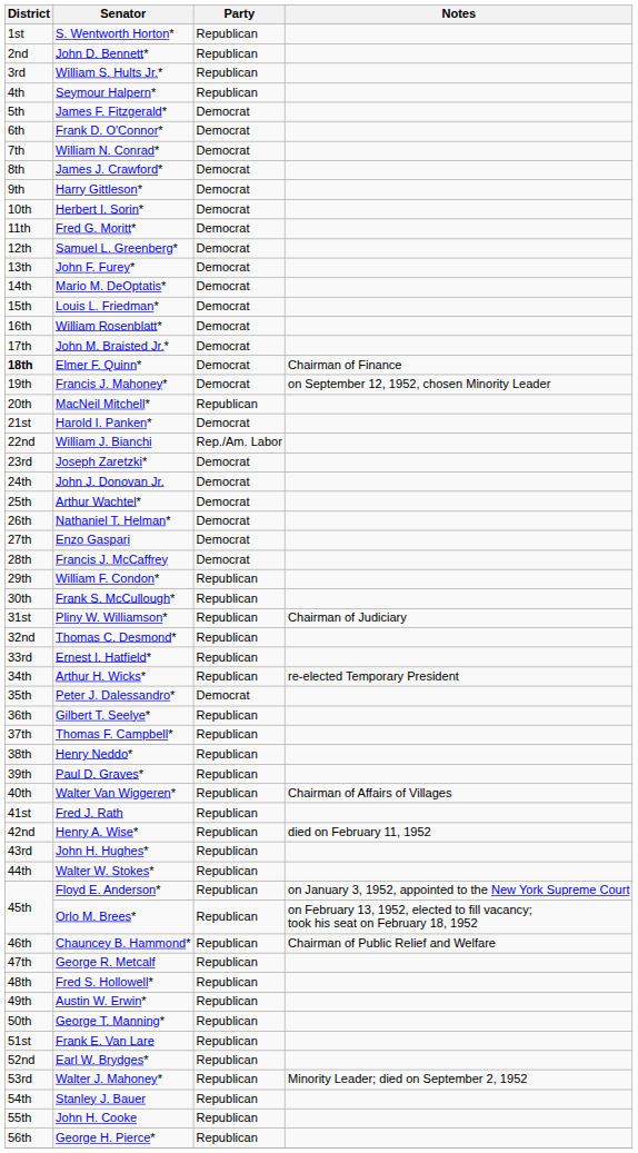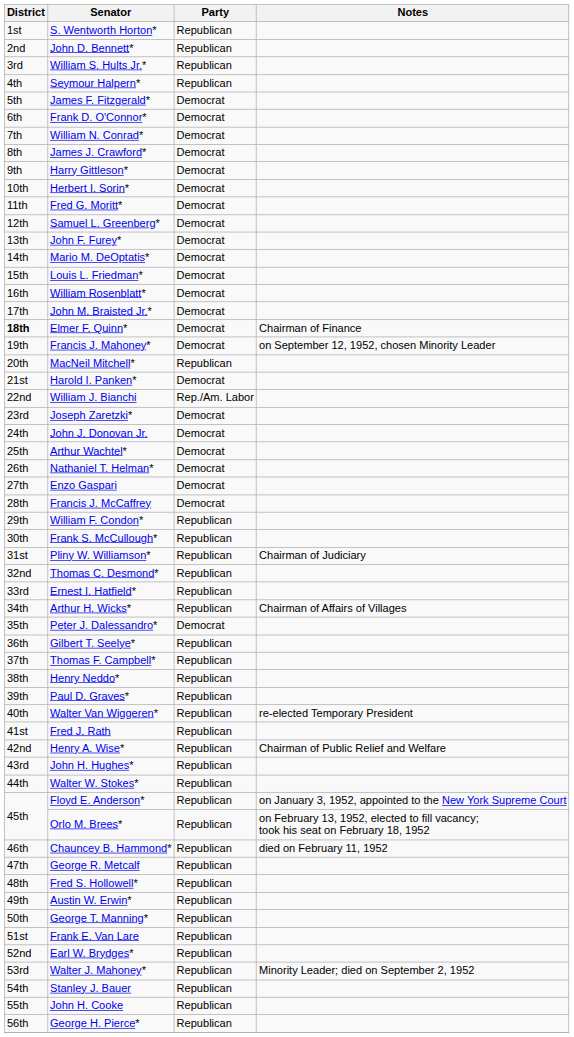 <table class=wikitable>
 <tr>
 <th>District</th>
 <th>Senator</th>
 <th>Party</th>
 <th>Notes</th>
 </tr>
 <tr>
 <td>1st</td>
 <td><a href='#'>S. Wentworth Horton</a>*</td>
 <td>Republican</td>
 <td></td>
 </tr>
 <tr>
 <td>2nd</td>
 <td><a href='#'>John D. Bennett</a>*</td>
 <td>Republican</td>
 <td></td>
 </tr>
 <tr>
 <td>3rd</td>
 <td><a href='#'>William S. Hults Jr.</a>*</td>
 <td>Republican</td>
 <td></td>
 </tr>
 <tr>
 <td>4th</td>
 <td><a href='#'>Seymour Halpern</a>*</td>
 <td>Republican</td>
 <td></td>
 </tr>
 <tr>
 <td>5th</td>
 <td><a href='#'>James F. Fitzgerald</a>*</td>
 <td>Democrat</td>
 <td></td>
 </tr>
 <tr>
 <td>6th</td>
 <td><a href='#'>Frank D. O'Connor</a>*</td>
 <td>Democrat</td>
 <td></td>
 </tr>
 <tr>
 <td>7th</td>
 <td><a href='#'>William N. Conrad</a>*</td>
 <td>Democrat</td>
 <td></td>
 </tr>
 <tr>
 <td>8th</td>
 <td><a href='#'>James J. Crawford</a>*</td>
 <td>Democrat</td>
 <td></td>
 </tr>
 <tr>
 <td>9th</td>
 <td><a href='#'>Harry Gittleson</a>*</td>
 <td>Democrat</td>
 <td></td>
 </tr>
 <tr>
 <td>10th</td>
 <td><a href='#'>Herbert I. Sorin</a>*</td>
 <td>Democrat</td>
 <td></td>
 </tr>
 <tr>
 <td>11th</td>
 <td><a href='#'>Fred G. Moritt</a>*</td>
 <td>Democrat</td>
 <td></td>
 </tr>
 <tr>
 <td>12th</td>
 <td><a href='#'>Samuel L. Greenberg</a>*</td>
 <td>Democrat</td>
 <td></td>
 </tr>
 <tr>
 <td>13th</td>
 <td><a href='#'>John F. Furey</a>*</td>
 <td>Democrat</td>
 <td></td>
 </tr>
 <tr>
 <td>14th</td>
 <td><a href='#'>Mario M. DeOptatis</a>*</td>
 <td>Democrat</td>
 <td></td>
 </tr>
 <tr>
 <td>15th</td>
 <td><a href='#'>Louis L. Friedman</a>*</td>
 <td>Democrat</td>
 <td></td>
 </tr>
 <tr>
 <td>16th</td>
 <td><a href='#'>William Rosenblatt</a>*</td>
 <td>Democrat</td>
 <td></td>
 </tr>
 <tr>
 <td>17th</td>
 <td><a href='#'>John M. Braisted Jr.</a>*</td>
 <td>Democrat</td>
 <td></td>
 </tr>
 <tr>
 <td><strong>18th</strong></td>
 <td><a href='#'>Elmer F. Quinn</a>*</td>
 <td>Democrat</td>
 <td>Chairman of Finance</td>
 </tr>
 <tr>
 <td>19th</td>
 <td><a href='#'>Francis J. Mahoney</a>*</td>
 <td>Democrat</td>
 <td>on September 12, 1952, chosen Minority Leader</td>
 </tr>
 <tr>
 <td>20th</td>
 <td><a href='#'>MacNeil Mitchell</a>*</td>
 <td>Republican</td>
 <td></td>
 </tr>
 <tr>
 <td>21st</td>
 <td><a href='#'>Harold I. Panken</a>*</td>
 <td>Democrat</td>
 <td></td>
 </tr>
 <tr>
 <td>22nd</td>
 <td><a href='#'>William J. Bianchi</a></td>
 <td>Rep./Am. Labor</td>
 <td></td>
 </tr>
 <tr>
 <td>23rd</td>
 <td><a href='#'>Joseph Zaretzki</a>*</td>
 <td>Democrat</td>
 <td></td>
 </tr>
 <tr>
 <td>24th</td>
 <td><a href='#'>John J. Donovan Jr.</a></td>
 <td>Democrat</td>
 <td></td>
 </tr>
 <tr>
 <td>25th</td>
 <td><a href='#'>Arthur Wachtel</a>*</td>
 <td>Democrat</td>
 <td></td>
 </tr>
 <tr>
 <td>26th</td>
 <td><a href='#'>Nathaniel T. Helman</a>*</td>
 <td>Democrat</td>
 <td></td>
 </tr>
 <tr>
 <td>27th</td>
 <td><a href='#'>Enzo Gaspari</a></td>
 <td>Democrat</td>
 <td></td>
 </tr>
 <tr>
 <td>28th</td>
 <td><a href='#'>Francis J. McCaffrey</a></td>
 <td>Democrat</td>
 <td></td>
 </tr>
 <tr>
 <td>29th</td>
 <td><a href='#'>William F. Condon</a>*</td>
 <td>Republican</td>
 <td></td>
 </tr>
 <tr>
 <td>30th</td>
 <td><a href='#'>Frank S. McCullough</a>*</td>
 <td>Republican</td>
 <td></td>
 </tr>
 <tr>
 <td>31st</td>
 <td><a href='#'>Pliny W. Williamson</a>*</td>
 <td>Republican</td>
 <td>Chairman of Judiciary</td>
 </tr>
 <tr>
 <td>32nd</td>
 <td><a href='#'>Thomas C. Desmond</a>*</td>
 <td>Republican</td>
 <td></td>
 </tr>
 <tr>
 <td>33rd</td>
 <td><a href='#'>Ernest I. Hatfield</a>*</td>
 <td>Republican</td>
 <td></td>
 </tr>
 <tr>
 <td>34th</td>
 <td><a href='#'>Arthur H. Wicks</a>*</td>
 <td>Republican</td>
-<td>re-elected Temporary President</td>
+<td>Chairman of Affairs of Villages</td>
 </tr>
 <tr>
 <td>35th</td>
 <td><a href='#'>Peter J. Dalessandro</a>*</td>
 <td>Democrat</td>
 <td></td>
 </tr>
 <tr>
 <td>36th</td>
 <td><a href='#'>Gilbert T. Seelye</a>*</td>
 <td>Republican</td>
 <td></td>
 </tr>
 <tr>
 <td>37th</td>
 <td><a href='#'>Thomas F. Campbell</a>*</td>
 <td>Republican</td>
 <td></td>
 </tr>
 <tr>
 <td>38th</td>
 <td><a href='#'>Henry Neddo</a>*</td>
 <td>Republican</td>
 <td></td>
 </tr>
 <tr>
 <td>39th</td>
 <td><a href='#'>Paul D. Graves</a>*</td>
 <td>Republican</td>
 <td></td>
 </tr>
 <tr>
 <td>40th</td>
 <td><a href='#'>Walter Van Wiggeren</a>*</td>
 <td>Republican</td>
-<td>Chairman of Affairs of Villages</td>
+<td>re-elected Temporary President</td>
 </tr>
 <tr>
 <td>41st</td>
 <td><a href='#'>Fred J. Rath</a></td>
 <td>Republican</td>
 <td></td>
 </tr>
 <tr>
 <td>42nd</td>
 <td><a href='#'>Henry A. Wise</a>*</td>
 <td>Republican</td>
-<td>died on February 11, 1952</td>
+<td>Chairman of Public Relief and Welfare</td>
 </tr>
 <tr>
 <td>43rd</td>
 <td><a href='#'>John H. Hughes</a>*</td>
 <td>Republican</td>
 <td></td>
 </tr>
 <tr>
 <td>44th</td>
 <td><a href='#'>Walter W. Stokes</a>*</td>
 <td>Republican</td>
 <td></td>
 </tr>
 <tr>
 <td rowspan="2">45th</td>
 <td><a href='#'>Floyd E. Anderson</a>*</td>
 <td>Republican</td>
 <td>on January 3, 1952, appointed to the <a href='#'>New York Supreme Court</a></td>
 </tr>
 <tr>
 <td><a href='#'>Orlo M. Brees</a>*</td>
 <td>Republican</td>
 <td>on February 13, 1952, elected to fill vacancy; <br>took his seat on February 18, 1952</td>
 </tr>
 <tr>
 <td>46th</td>
 <td><a href='#'>Chauncey B. Hammond</a>*</td>
 <td>Republican</td>
-<td>Chairman of Public Relief and Welfare</td>
+<td>died on February 11, 1952</td>
 </tr>
 <tr>
 <td>47th</td>
 <td><a href='#'>George R. Metcalf</a></td>
 <td>Republican</td>
 <td></td>
 </tr>
 <tr>
 <td>48th</td>
 <td><a href='#'>Fred S. Hollowell</a>*</td>
 <td>Republican</td>
 <td></td>
 </tr>
 <tr>
 <td>49th</td>
 <td><a href='#'>Austin W. Erwin</a>*</td>
 <td>Republican</td>
 <td></td>
 </tr>
 <tr>
 <td>50th</td>
 <td><a href='#'>George T. Manning</a>*</td>
 <td>Republican</td>
 <td></td>
 </tr>
 <tr>
 <td>51st</td>
 <td><a href='#'>Frank E. Van Lare</a></td>
 <td>Republican</td>
 <td></td>
 </tr>
 <tr>
 <td>52nd</td>
 <td><a href='#'>Earl W. Brydges</a>*</td>
 <td>Republican</td>
 <td></td>
 </tr>
 <tr>
 <td>53rd</td>
 <td><a href='#'>Walter J. Mahoney</a>*</td>
 <td>Republican</td>
 <td>Minority Leader; died on September 2, 1952</td>
 </tr>
 <tr>
 <td>54th</td>
 <td><a href='#'>Stanley J. Bauer</a></td>
 <td>Republican</td>
 <td></td>
 </tr>
 <tr>
 <td>55th</td>
 <td><a href='#'>John H. Cooke</a></td>
 <td>Republican</td>
 <td></td>
 </tr>
 <tr>
 <td>56th</td>
 <td><a href='#'>George H. Pierce</a>*</td>
 <td>Republican</td>
 <td></td>
 </tr>
 <tr>
 </tr>
 </table>
